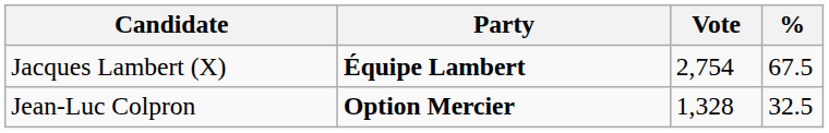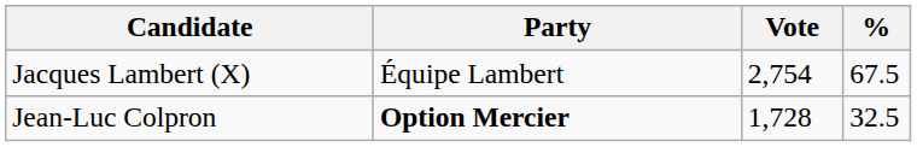 <table class="wikitable">
 <tr>
 <th bgcolor="#DDDDFF" width="200px">Candidate</th>
 <th bgcolor="#DDDDFF" width="200px">Party</th>
 <th bgcolor="#DDDDFF" width="50px">Vote</th>
 <th bgcolor="#DDDDFF" width="30px">%</th>
 </tr>
 <tr>
 <td>Jacques Lambert (X)</td>
-<td><strong>Équipe Lambert</strong></td>
+<td>Équipe Lambert</td>
 <td>2,754</td>
 <td>67.5</td>
 </tr>
 <tr>
 <td>Jean-Luc Colpron</td>
 <td><strong>Option Mercier</strong></td>
-<td>1,328</td>
+<td>1,728</td>
 <td>32.5</td>
 </tr>
 </table>
